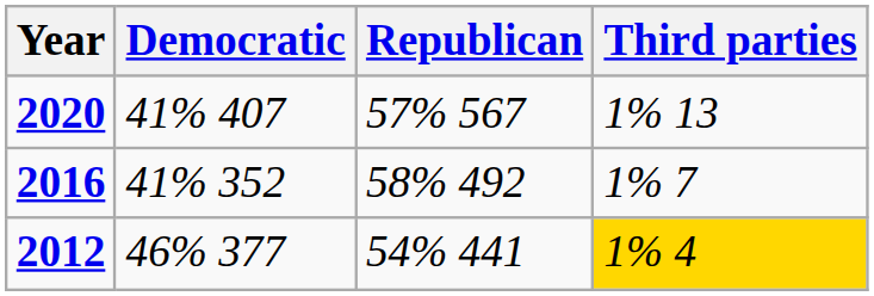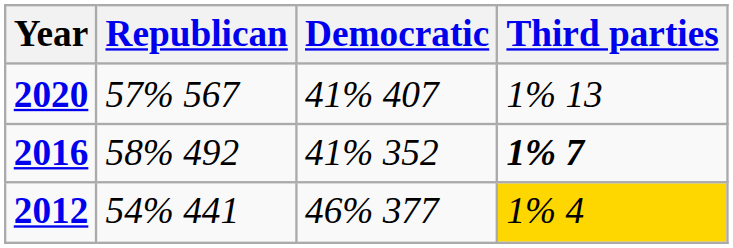 <table class="wikitable">
 <tr>
 <th>Year</th>
+<th><a href='#'>Republican</a></th>
 <th><a href='#'>Democratic</a></th>
-<th><a href='#'>Republican</a></th>
 <th><a href='#'>Third parties</a></th>
 </tr>
 <tr>
 <td><strong><a href='#'>2020</a></strong></td>
+<td><em>57%</em> <em>567</em></td>
 <td><em>41%</em> <em>407</em></td>
-<td><em>57%</em> <em>567</em></td>
 <td><em>1%</em> <em>13</em></td>
 </tr>
 <tr>
 <td><strong><a href='#'>2016</a></strong></td>
+<td><em>58%</em> <em>492</em></td>
 <td><em>41%</em> <em>352</em></td>
-<td><em>58%</em> <em>492</em></td>
-<td><em>1%</em> <em>7</em></td>
+<td><strong><em>1%</em> <em>7</em></strong></td>
 </tr>
 <tr>
 <td><strong><a href='#'>2012</a></strong></td>
+<td><em>54%</em> <em>441</em></td>
 <td><em>46%</em> <em>377</em></td>
-<td><em>54%</em> <em>441</em></td>
 <td style="background: gold;"><em>1%</em> <em>4</em></td>
 </tr>
 </table>
